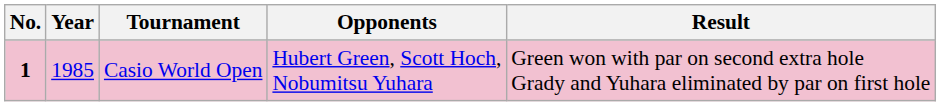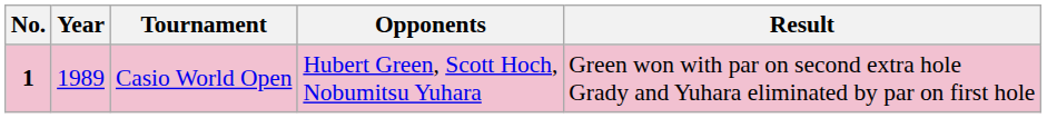 <table class="wikitable" style="font-size:95%;">
 <tr>
 <th>No.</th>
 <th>Year</th>
 <th>Tournament</th>
 <th>Opponents</th>
 <th>Result</th>
 </tr>
 <tr style="background:#F2C1D1;">
 <td align=center><strong>1</strong></td>
-<td><a href='#'>1985</a></td>
+<td><a href='#'>1989</a></td>
 <td><a href='#'>Casio World Open</a></td>
 <td> <a href='#'>Hubert Green</a>,  <a href='#'>Scott Hoch</a>,<br> <a href='#'>Nobumitsu Yuhara</a></td>
 <td>Green won with par on second extra hole<br>Grady and Yuhara eliminated by par on first hole</td>
 </tr>
 </table>
